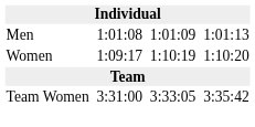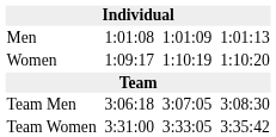 <table>
 <tr>
 <td colspan=7 bgcolor=#eeeeee style=text-align:center;><strong>Individual</strong></td>
 </tr>
 <tr>
 <td>Men</td>
 <td></td>
 <td>1:01:08</td>
 <td></td>
 <td>1:01:09</td>
 <td></td>
 <td>1:01:13</td>
 </tr>
 <tr>
 <td>Women</td>
 <td></td>
 <td>1:09:17</td>
 <td></td>
 <td>1:10:19</td>
 <td></td>
 <td>1:10:20</td>
 </tr>
 <tr>
 <td colspan=7 bgcolor=#eeeeee style=text-align:center;><strong>Team</strong></td>
 </tr>
 <tr>
+<td>Team Men</td>
+<td></td>
+<td>3:06:18</td>
+<td></td>
+<td>3:07:05</td>
+<td></td>
+<td>3:08:30</td>
+</tr>
+<tr>
 <td>Team Women</td>
 <td></td>
 <td>3:31:00</td>
 <td></td>
 <td>3:33:05</td>
 <td></td>
 <td>3:35:42</td>
 </tr>
 </table>
